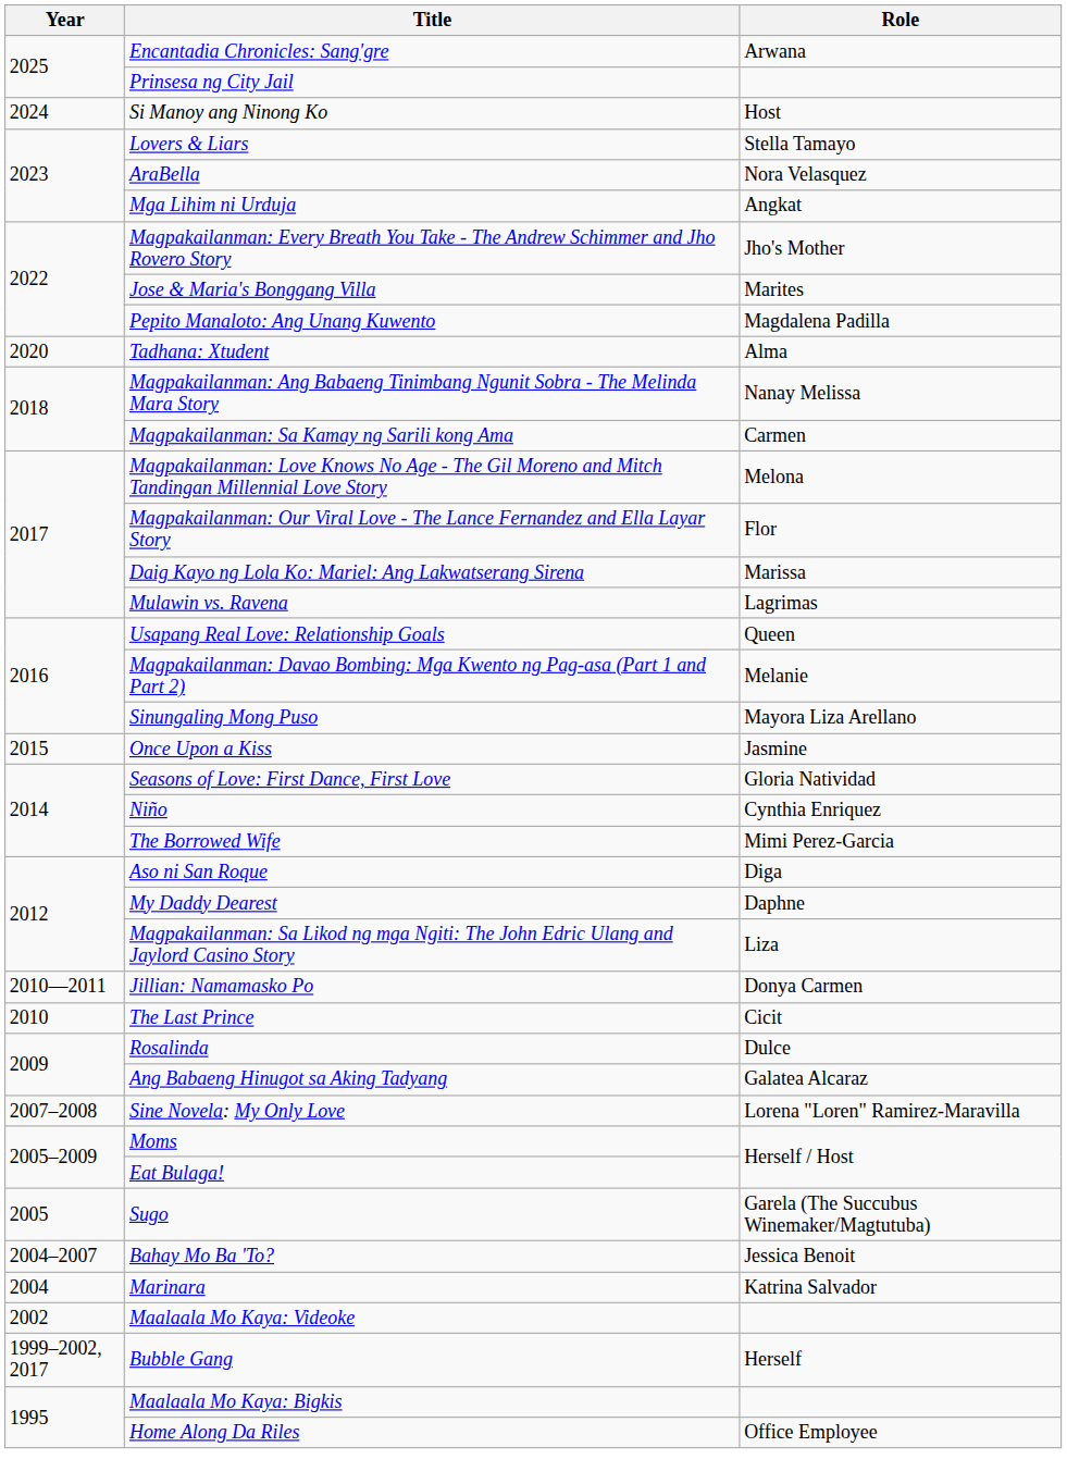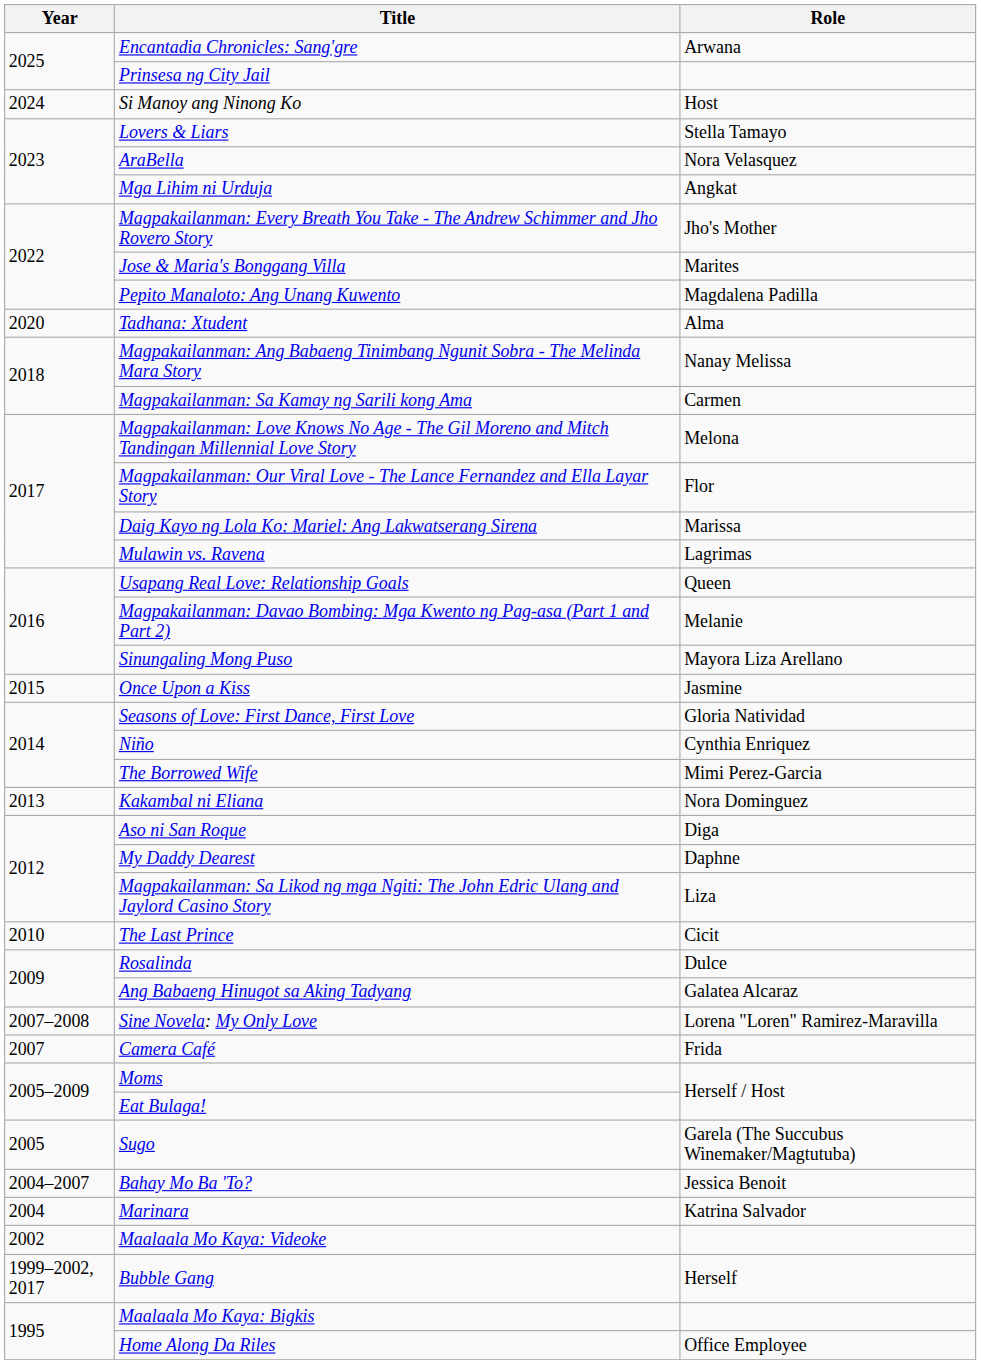 <table class="wikitable">
 <tr>
 <th>Year</th>
 <th>Title</th>
 <th>Role</th>
 </tr>
 <tr>
 <td rowspan="2">2025</td>
 <td><em><a href='#'>Encantadia Chronicles: Sang'gre</a></em></td>
 <td>Arwana</td>
 </tr>
 <tr>
 <td><em><a href='#'>Prinsesa ng City Jail</a></em></td>
 <td></td>
 </tr>
 <tr>
 <td>2024</td>
 <td><em>Si Manoy ang Ninong Ko</em></td>
 <td>Host</td>
 </tr>
 <tr>
 <td rowspan="3">2023</td>
 <td><em><a href='#'>Lovers & Liars</a></em></td>
 <td>Stella Tamayo</td>
 </tr>
 <tr>
 <td><em><a href='#'>AraBella</a></em></td>
 <td>Nora Velasquez</td>
 </tr>
 <tr>
 <td><em><a href='#'>Mga Lihim ni Urduja</a></em></td>
 <td>Angkat</td>
 </tr>
 <tr>
 <td rowspan="3">2022</td>
 <td><em><a href='#'>Magpakailanman: Every Breath You Take - The Andrew Schimmer and Jho Rovero Story</a></em></td>
 <td>Jho's Mother</td>
 </tr>
 <tr>
 <td><em><a href='#'>Jose & Maria's Bonggang Villa</a></em></td>
 <td>Marites</td>
 </tr>
 <tr>
 <td><em><a href='#'>Pepito Manaloto: Ang Unang Kuwento</a></em></td>
 <td>Magdalena Padilla</td>
 </tr>
 <tr>
 <td>2020</td>
 <td><em><a href='#'>Tadhana: Xtudent</a></em></td>
 <td>Alma</td>
 </tr>
 <tr>
 <td rowspan="2">2018</td>
 <td><em><a href='#'>Magpakailanman: Ang Babaeng Tinimbang Ngunit Sobra - The Melinda Mara Story</a></em></td>
 <td>Nanay Melissa</td>
 </tr>
 <tr>
 <td><em><a href='#'>Magpakailanman: Sa Kamay ng Sarili kong Ama</a></em></td>
 <td>Carmen</td>
 </tr>
 <tr>
 <td rowspan="4">2017</td>
 <td><em><a href='#'>Magpakailanman: Love Knows No Age - The Gil Moreno and Mitch Tandingan Millennial Love Story</a></em></td>
 <td>Melona</td>
 </tr>
 <tr>
 <td><em><a href='#'>Magpakailanman: Our Viral Love - The Lance Fernandez and Ella Layar Story</a></em></td>
 <td>Flor</td>
 </tr>
 <tr>
 <td><em><a href='#'>Daig Kayo ng Lola Ko: Mariel: Ang Lakwatserang Sirena</a></em></td>
 <td>Marissa</td>
 </tr>
 <tr>
 <td><em><a href='#'>Mulawin vs. Ravena</a></em></td>
 <td>Lagrimas</td>
 </tr>
 <tr>
 <td rowspan="3">2016</td>
 <td><em><a href='#'>Usapang Real Love: Relationship Goals</a></em></td>
 <td>Queen</td>
 </tr>
 <tr>
 <td><em><a href='#'>Magpakailanman: Davao Bombing: Mga Kwento ng Pag-asa (Part 1 and Part 2)</a></em></td>
 <td>Melanie</td>
 </tr>
 <tr>
 <td><em><a href='#'>Sinungaling Mong Puso</a></em></td>
 <td>Mayora Liza Arellano</td>
 </tr>
 <tr>
 <td>2015</td>
 <td><em><a href='#'>Once Upon a Kiss</a></em></td>
 <td>Jasmine</td>
 </tr>
 <tr>
 <td rowspan="3">2014</td>
 <td><em><a href='#'>Seasons of Love: First Dance, First Love</a></em></td>
 <td>Gloria Natividad</td>
 </tr>
 <tr>
 <td><em><a href='#'>Niño</a></em></td>
 <td>Cynthia Enriquez</td>
 </tr>
 <tr>
 <td><em><a href='#'>The Borrowed Wife</a></em></td>
 <td>Mimi Perez-Garcia</td>
 </tr>
 <tr>
+<td>2013</td>
+<td><em><a href='#'>Kakambal ni Eliana</a></em></td>
+<td>Nora Dominguez</td>
+</tr>
+<tr>
 <td rowspan="3">2012</td>
 <td><em><a href='#'>Aso ni San Roque</a></em></td>
 <td>Diga</td>
 </tr>
 <tr>
 <td><em><a href='#'>My Daddy Dearest</a></em></td>
 <td>Daphne</td>
 </tr>
 <tr>
 <td><em><a href='#'>Magpakailanman: Sa Likod ng mga Ngiti: The John Edric Ulang and Jaylord Casino Story</a></em></td>
 <td>Liza</td>
-</tr>
-<tr>
-<td>2010—2011</td>
-<td><em><a href='#'>Jillian: Namamasko Po</a></em></td>
-<td>Donya Carmen</td>
 </tr>
 <tr>
 <td>2010</td>
 <td><em><a href='#'>The Last Prince</a></em></td>
 <td>Cicit</td>
 </tr>
 <tr>
 <td rowspan="2">2009</td>
 <td><em><a href='#'>Rosalinda</a></em></td>
 <td>Dulce</td>
 </tr>
 <tr>
 <td><em><a href='#'>Ang Babaeng Hinugot sa Aking Tadyang</a></em></td>
 <td>Galatea Alcaraz</td>
 </tr>
 <tr>
 <td>2007–2008</td>
 <td><em><a href='#'>Sine Novela</a>: <a href='#'>My Only Love</a></em></td>
 <td>Lorena "Loren" Ramirez-Maravilla</td>
+</tr>
+<tr>
+<td>2007</td>
+<td><em><a href='#'>Camera Café</a></em></td>
+<td>Frida</td>
 </tr>
 <tr>
 <td rowspan="2">2005–2009</td>
 <td><em><a href='#'>Moms</a></em></td>
 <td rowspan="2">Herself / Host</td>
 </tr>
 <tr>
 <td><em><a href='#'>Eat Bulaga!</a></em></td>
 </tr>
 <tr>
 <td>2005</td>
 <td><em><a href='#'>Sugo</a></em></td>
 <td>Garela (The Succubus Winemaker/Magtutuba)</td>
 </tr>
 <tr>
 <td>2004–2007</td>
 <td><em><a href='#'>Bahay Mo Ba 'To?</a></em></td>
 <td>Jessica Benoit</td>
 </tr>
 <tr>
 <td>2004</td>
 <td><em><a href='#'>Marinara</a></em></td>
 <td>Katrina Salvador</td>
 </tr>
 <tr>
 <td>2002</td>
 <td><em><a href='#'>Maalaala Mo Kaya: Videoke</a></em></td>
 <td></td>
 </tr>
 <tr>
 <td>1999–2002, 2017</td>
 <td><em><a href='#'>Bubble Gang</a></em></td>
 <td>Herself</td>
 </tr>
 <tr>
 <td rowspan="2">1995</td>
 <td><em><a href='#'>Maalaala Mo Kaya: Bigkis</a></em></td>
 <td></td>
 </tr>
 <tr>
 <td><em><a href='#'>Home Along Da Riles</a></em></td>
 <td>Office Employee</td>
 </tr>
 </table>
